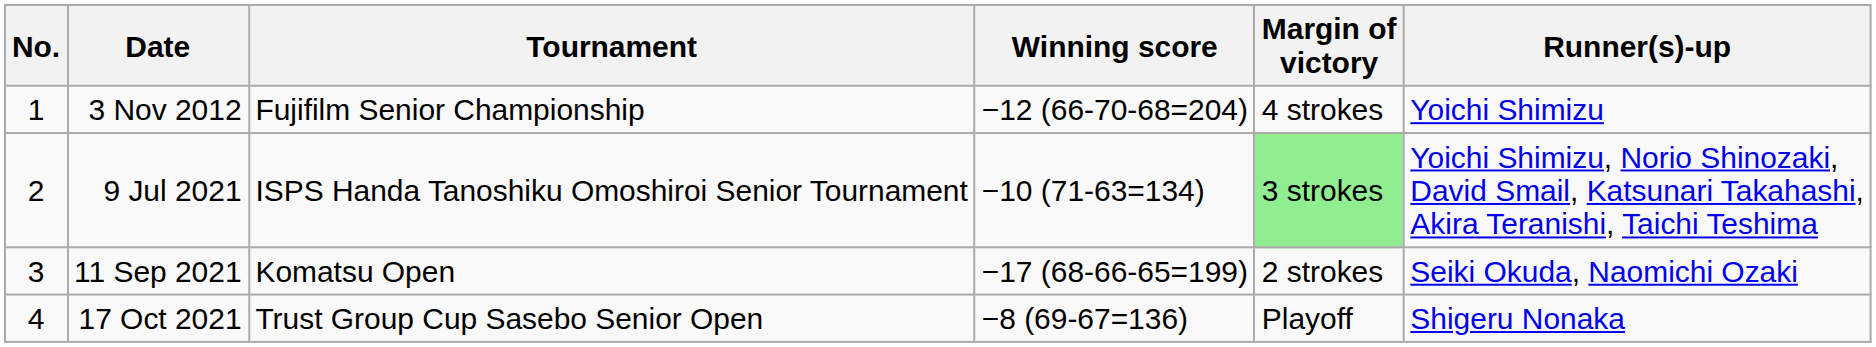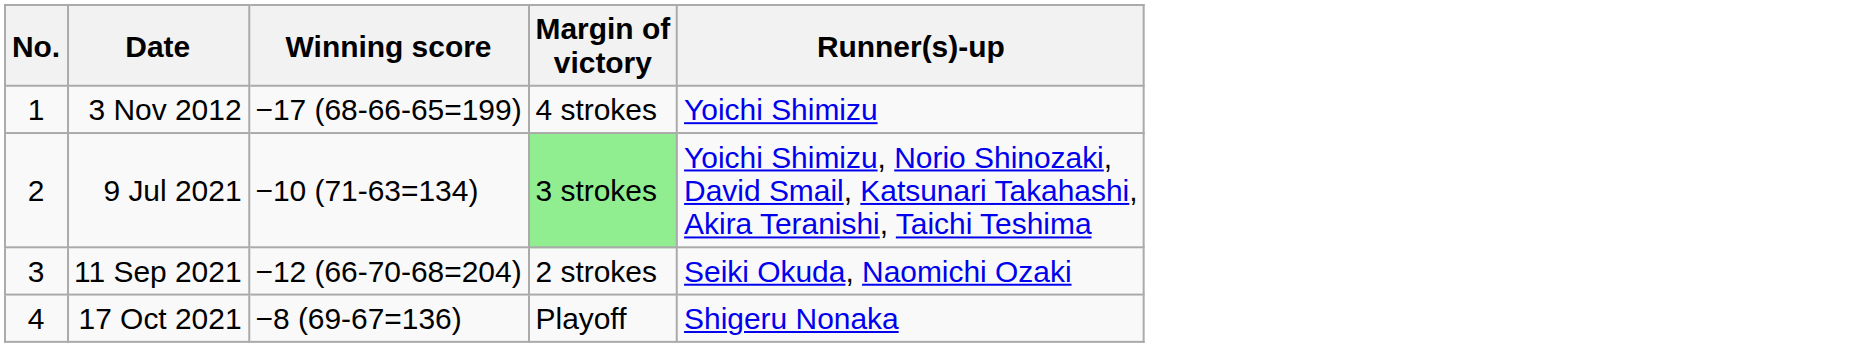 <table class="wikitable" style="font-size:95%;">
 <tr>
 <th>No.</th>
 <th>Date</th>
-<th>Tournament</th>
 <th>Winning score</th>
 <th>Margin of<br>victory</th>
 <th>Runner(s)-up</th>
 </tr>
 <tr>
 <td align=center>1</td>
 <td align=right>3 Nov 2012</td>
-<td>Fujifilm Senior Championship</td>
-<td>−12 (66-70-68=204)</td>
+<td>−17 (68-66-65=199)</td>
 <td>4 strokes</td>
 <td> <a href='#'>Yoichi Shimizu</a></td>
 </tr>
 <tr>
 <td align=center>2</td>
 <td align=right>9 Jul 2021</td>
-<td>ISPS Handa Tanoshiku Omoshiroi Senior Tournament</td>
 <td>−10 (71-63=134)</td>
 <td style="background: lightgreen;">3 strokes</td>
 <td> <a href='#'>Yoichi Shimizu</a>,  <a href='#'>Norio Shinozaki</a>,<br> <a href='#'>David Smail</a>,  <a href='#'>Katsunari Takahashi</a>,<br> <a href='#'>Akira Teranishi</a>,  <a href='#'>Taichi Teshima</a></td>
 </tr>
 <tr>
 <td align=center>3</td>
 <td align=right>11 Sep 2021</td>
-<td>Komatsu Open</td>
-<td>−17 (68-66-65=199)</td>
+<td>−12 (66-70-68=204)</td>
 <td>2 strokes</td>
 <td> <a href='#'>Seiki Okuda</a>,  <a href='#'>Naomichi Ozaki</a></td>
 </tr>
 <tr>
 <td align=center>4</td>
 <td align=right>17 Oct 2021</td>
-<td>Trust Group Cup Sasebo Senior Open</td>
 <td>−8 (69-67=136)</td>
 <td>Playoff</td>
 <td> <a href='#'>Shigeru Nonaka</a></td>
 </tr>
 </table>
